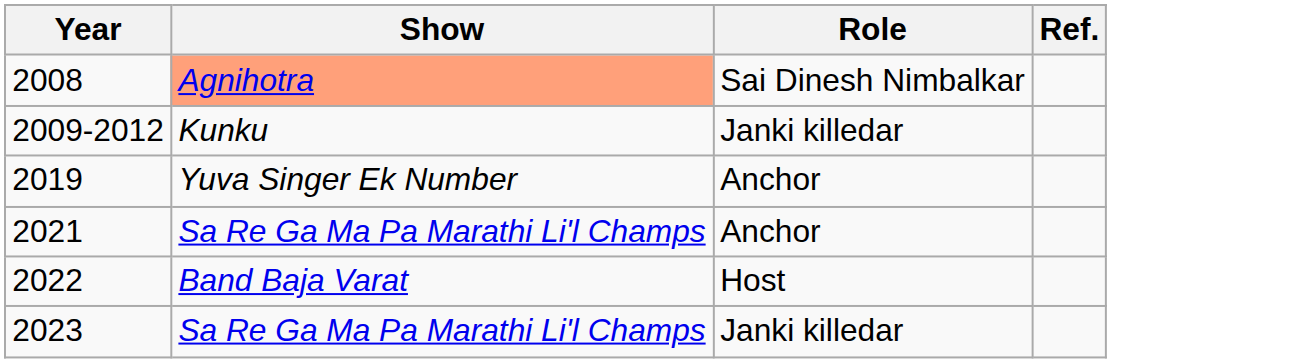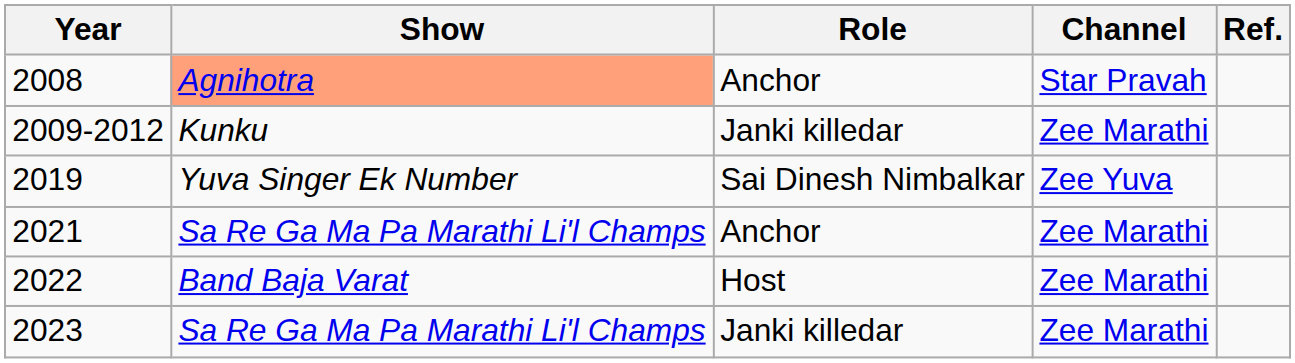 <table class="wikitable">
 <tr>
 <th>Year</th>
 <th>Show</th>
 <th>Role</th>
+<th>Channel</th>
 <th>Ref.</th>
 </tr>
 <tr>
 <td>2008</td>
 <td style="background: lightsalmon;"><em><a href='#'>Agnihotra</a></em></td>
-<td>Sai Dinesh Nimbalkar</td>
+<td>Anchor</td>
+<td><a href='#'>Star Pravah</a></td>
 <td></td>
 </tr>
 <tr>
 <td>2009-2012</td>
 <td><em>Kunku</em></td>
 <td>Janki killedar</td>
+<td><a href='#'>Zee Marathi</a></td>
 <td></td>
 </tr>
 <tr>
 <td>2019</td>
 <td><em>Yuva Singer Ek Number</em></td>
-<td>Anchor</td>
+<td>Sai Dinesh Nimbalkar</td>
+<td><a href='#'>Zee Yuva</a></td>
 <td></td>
 </tr>
 <tr>
 <td>2021</td>
 <td><em><a href='#'>Sa Re Ga Ma Pa Marathi Li'l Champs</a></em></td>
 <td>Anchor</td>
+<td><a href='#'>Zee Marathi</a></td>
 <td></td>
 </tr>
 <tr>
 <td>2022</td>
 <td><em><a href='#'>Band Baja Varat</a></em></td>
 <td>Host</td>
+<td><a href='#'>Zee Marathi</a></td>
 <td></td>
 </tr>
 <tr>
 <td>2023</td>
 <td><em><a href='#'>Sa Re Ga Ma Pa Marathi Li'l Champs</a></em></td>
 <td>Janki killedar</td>
+<td><a href='#'>Zee Marathi</a></td>
 <td></td>
 </tr>
 </table>
